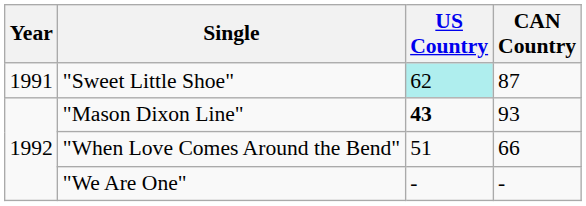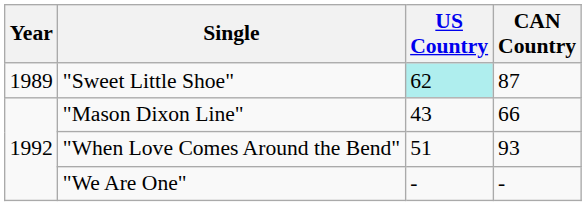 <table class="wikitable" border="1">
 <tr>
 <th>Year</th>
 <th>Single</th>
 <th><a href='#'>US<br>Country</a></th>
 <th>CAN<br>Country</th>
 </tr>
 <tr>
-<td>1991</td>
+<td>1989</td>
 <td>"Sweet Little Shoe"</td>
 <td style="background: paleturquoise;">62</td>
 <td>87</td>
 </tr>
 <tr>
 <td rowspan="3">1992</td>
 <td>"Mason Dixon Line"</td>
-<td><strong>43</strong></td>
-<td>93</td>
+<td>43</td>
+<td>66</td>
 </tr>
 <tr>
 <td>"When Love Comes Around the Bend"</td>
 <td>51</td>
-<td>66</td>
+<td>93</td>
 </tr>
 <tr>
 <td>"We Are One"</td>
 <td>-</td>
 <td>-</td>
 </tr>
 </table>
